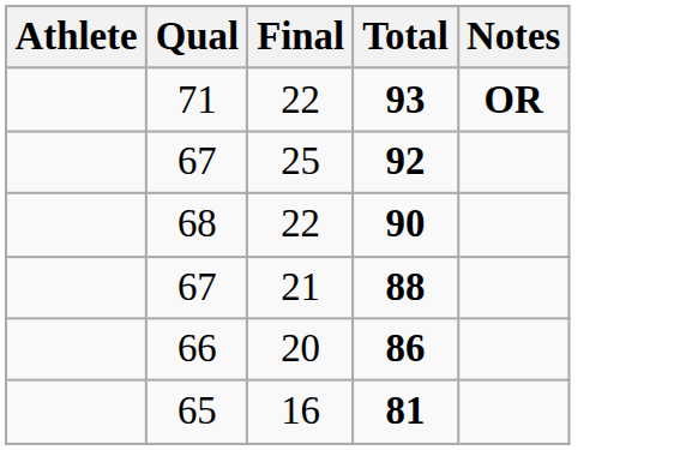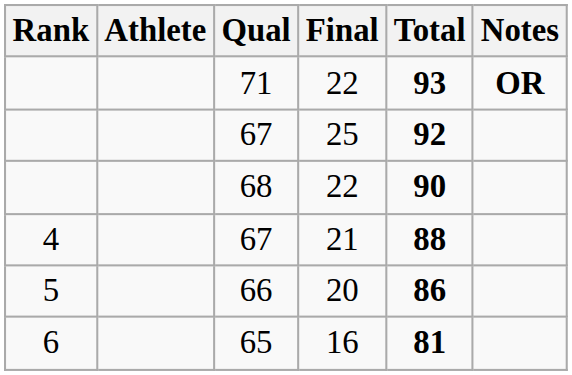 <table class="wikitable sortable" style="text-align: center">
 <tr>
+<th>Rank</th>
 <th>Athlete</th>
 <th>Qual</th>
 <th>Final</th>
 <th>Total</th>
 <th>Notes</th>
 </tr>
 <tr>
+<td></td>
 <td align=left></td>
 <td>71</td>
 <td>22</td>
 <td><strong>93</strong></td>
 <td><strong>OR</strong></td>
 </tr>
 <tr>
+<td></td>
 <td align=left></td>
 <td>67</td>
 <td>25</td>
 <td><strong>92</strong></td>
 <td></td>
 </tr>
 <tr>
+<td></td>
 <td align=left></td>
 <td>68</td>
 <td>22</td>
 <td><strong>90</strong></td>
 <td></td>
 </tr>
 <tr>
+<td>4</td>
 <td align=left></td>
 <td>67</td>
 <td>21</td>
 <td><strong>88</strong></td>
 <td></td>
 </tr>
 <tr>
+<td>5</td>
 <td align=left></td>
 <td>66</td>
 <td>20</td>
 <td><strong>86</strong></td>
 <td></td>
 </tr>
 <tr>
+<td>6</td>
 <td align=left></td>
 <td>65</td>
 <td>16</td>
 <td><strong>81</strong></td>
 <td></td>
 </tr>
 </table>
